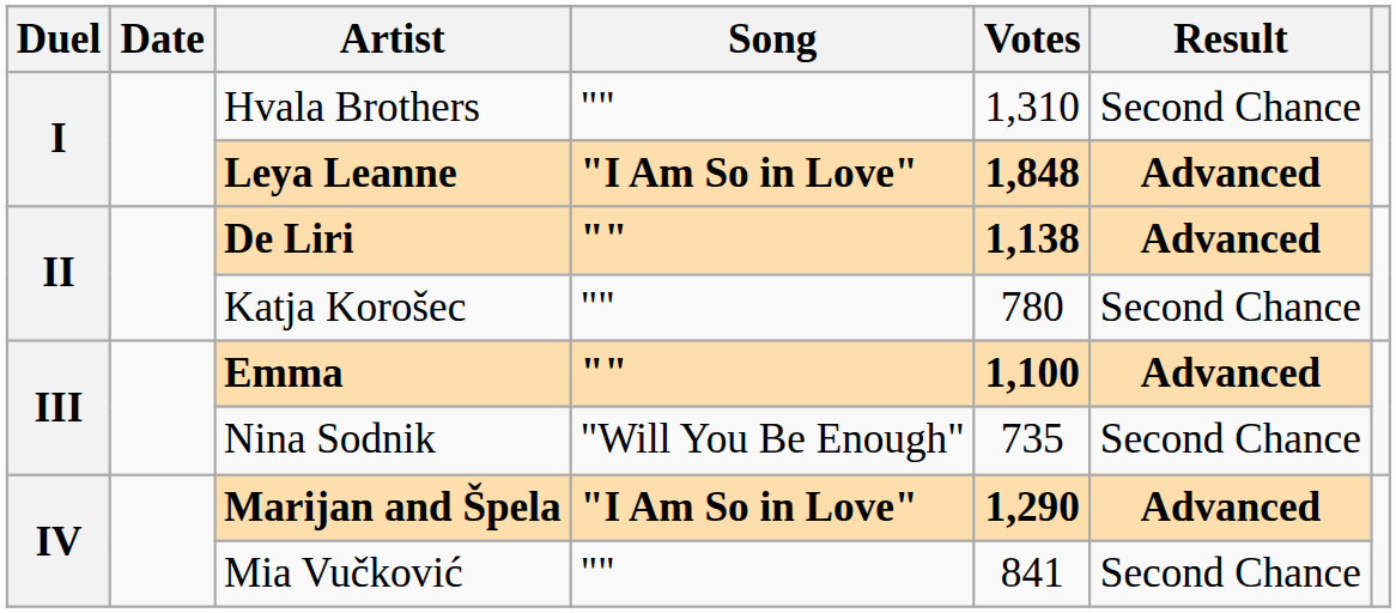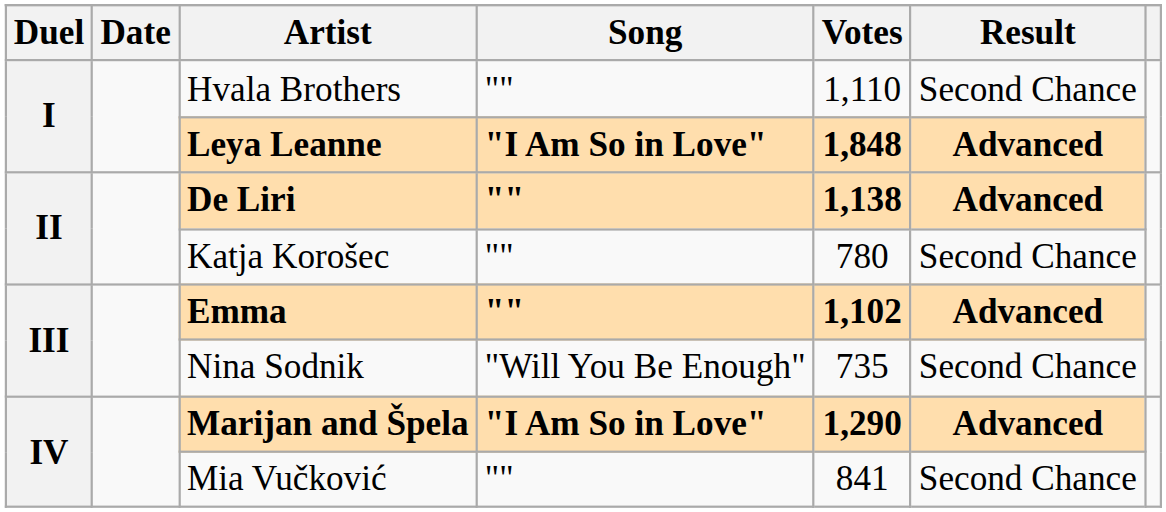 <table class="sortable wikitable" style="margin: 1em auto 1em auto; text-align:center">
 <tr>
 </tr>
 <tr>
 <th scope="col" class="unsortable">Duel</th>
 <th scope="col" class="unsortable">Date</th>
 <th scope="col">Artist</th>
 <th scope="col">Song</th>
 <th scope="col">Votes</th>
 <th scope="col">Result</th>
 <th scope="col" class="unsortable"></th>
 </tr>
 <tr>
 <th scope="row" rowspan="2">I</th>
 <td rowspan="2"></td>
 <td align="left">Hvala Brothers</td>
 <td align="left">""</td>
-<td>1,310</td>
+<td>1,110</td>
 <td>Second Chance</td>
 <td rowspan="2" align="center"></td>
 </tr>
 <tr>
 <td style="font-weight:bold; background:navajowhite;" align="left">Leya Leanne</td>
 <td style="font-weight:bold; background:navajowhite;" align="left">"I Am So in Love"</td>
 <td style="font-weight:bold; background:navajowhite;">1,848</td>
 <td style="font-weight:bold; background:navajowhite;">Advanced</td>
 </tr>
 <tr>
 <th scope="row" rowspan="2">II</th>
 <td rowspan="2"></td>
 <td style="font-weight:bold; background:navajowhite;" align="left">De Liri</td>
 <td style="font-weight:bold; background:navajowhite;" align="left">""</td>
 <td style="font-weight:bold; background:navajowhite;">1,138</td>
 <td style="font-weight:bold; background:navajowhite;">Advanced</td>
 <td rowspan="2" align="center"></td>
 </tr>
 <tr>
 <td align="left">Katja Korošec</td>
 <td align="left">""</td>
 <td>780</td>
 <td>Second Chance</td>
 </tr>
 <tr>
 <th scope="row" rowspan="2">III</th>
 <td rowspan="2"></td>
 <td style="font-weight:bold; background:navajowhite;" align="left">Emma</td>
 <td style="font-weight:bold; background:navajowhite;" align="left">""</td>
-<td style="font-weight:bold; background:navajowhite;">1,100</td>
+<td style="font-weight:bold; background:navajowhite;">1,102</td>
 <td style="font-weight:bold; background:navajowhite;">Advanced</td>
 <td rowspan="2" align="center"></td>
 </tr>
 <tr>
 <td align="left">Nina Sodnik</td>
 <td align="left">"Will You Be Enough"</td>
 <td>735</td>
 <td>Second Chance</td>
 </tr>
 <tr>
 <th scope="row" rowspan="2">IV</th>
 <td rowspan="2"></td>
 <td style="font-weight:bold; background:navajowhite;" align="left">Marijan and Špela</td>
 <td style="font-weight:bold; background:navajowhite;" align="left">"I Am So in Love"</td>
 <td style="font-weight:bold; background:navajowhite;">1,290</td>
 <td style="font-weight:bold; background:navajowhite;">Advanced</td>
 <td rowspan="2" align="center"></td>
 </tr>
 <tr>
 <td align="left">Mia Vučković</td>
 <td align="left">""</td>
 <td>841</td>
 <td>Second Chance</td>
 </tr>
 </table>
